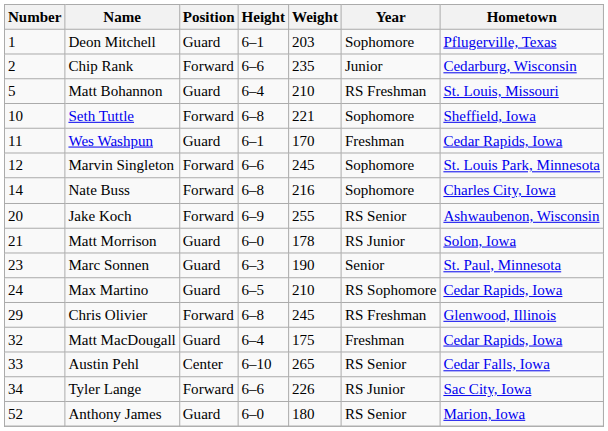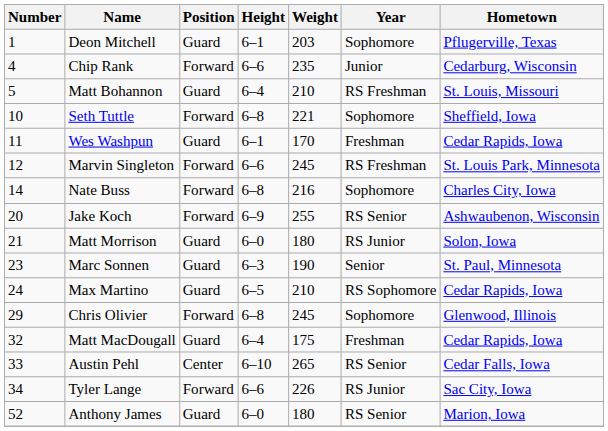 <table class="wikitable" style="font-size: 95%;">
 <tr>
 <th>Number</th>
 <th>Name</th>
 <th>Position</th>
 <th>Height</th>
 <th>Weight</th>
 <th>Year</th>
 <th>Hometown</th>
 </tr>
 <tr>
 <td>1</td>
 <td>Deon Mitchell</td>
 <td>Guard</td>
 <td>6–1</td>
 <td>203</td>
 <td>Sophomore</td>
 <td><a href='#'>Pflugerville, Texas</a></td>
 </tr>
 <tr>
-<td>2</td>
+<td>4</td>
 <td>Chip Rank</td>
 <td>Forward</td>
 <td>6–6</td>
 <td>235</td>
 <td>Junior</td>
 <td><a href='#'>Cedarburg, Wisconsin</a></td>
 </tr>
 <tr>
 <td>5</td>
 <td>Matt Bohannon</td>
 <td>Guard</td>
 <td>6–4</td>
 <td>210</td>
 <td>RS Freshman</td>
 <td><a href='#'>St. Louis, Missouri</a></td>
 </tr>
 <tr>
 <td>10</td>
 <td><a href='#'>Seth Tuttle</a></td>
 <td>Forward</td>
 <td>6–8</td>
 <td>221</td>
 <td>Sophomore</td>
 <td><a href='#'>Sheffield, Iowa</a></td>
 </tr>
 <tr>
 <td>11</td>
 <td><a href='#'>Wes Washpun</a></td>
 <td>Guard</td>
 <td>6–1</td>
 <td>170</td>
 <td>Freshman</td>
 <td><a href='#'>Cedar Rapids, Iowa</a></td>
 </tr>
 <tr>
 <td>12</td>
 <td>Marvin Singleton</td>
 <td>Forward</td>
 <td>6–6</td>
 <td>245</td>
-<td>Sophomore</td>
+<td>RS Freshman</td>
 <td><a href='#'>St. Louis Park, Minnesota</a></td>
 </tr>
 <tr>
 <td>14</td>
 <td>Nate Buss</td>
 <td>Forward</td>
 <td>6–8</td>
 <td>216</td>
 <td>Sophomore</td>
 <td><a href='#'>Charles City, Iowa</a></td>
 </tr>
 <tr>
 <td>20</td>
 <td>Jake Koch</td>
 <td>Forward</td>
 <td>6–9</td>
 <td>255</td>
 <td>RS Senior</td>
 <td><a href='#'>Ashwaubenon, Wisconsin</a></td>
 </tr>
 <tr>
 <td>21</td>
 <td>Matt Morrison</td>
 <td>Guard</td>
 <td>6–0</td>
-<td>178</td>
+<td>180</td>
 <td>RS Junior</td>
 <td><a href='#'>Solon, Iowa</a></td>
 </tr>
 <tr>
 <td>23</td>
 <td>Marc Sonnen</td>
 <td>Guard</td>
 <td>6–3</td>
 <td>190</td>
 <td>Senior</td>
 <td><a href='#'>St. Paul, Minnesota</a></td>
 </tr>
 <tr>
 <td>24</td>
 <td>Max Martino</td>
 <td>Guard</td>
 <td>6–5</td>
 <td>210</td>
 <td>RS Sophomore</td>
 <td><a href='#'>Cedar Rapids, Iowa</a></td>
 </tr>
 <tr>
 <td>29</td>
 <td>Chris Olivier</td>
 <td>Forward</td>
 <td>6–8</td>
 <td>245</td>
-<td>RS Freshman</td>
+<td>Sophomore</td>
 <td><a href='#'>Glenwood, Illinois</a></td>
 </tr>
 <tr>
 <td>32</td>
 <td>Matt MacDougall</td>
 <td>Guard</td>
 <td>6–4</td>
 <td>175</td>
 <td>Freshman</td>
 <td><a href='#'>Cedar Rapids, Iowa</a></td>
 </tr>
 <tr>
 <td>33</td>
 <td>Austin Pehl</td>
 <td>Center</td>
 <td>6–10</td>
 <td>265</td>
 <td>RS Senior</td>
 <td><a href='#'>Cedar Falls, Iowa</a></td>
 </tr>
 <tr>
 <td>34</td>
 <td>Tyler Lange</td>
 <td>Forward</td>
 <td>6–6</td>
 <td>226</td>
 <td>RS Junior</td>
 <td><a href='#'>Sac City, Iowa</a></td>
 </tr>
 <tr>
 <td>52</td>
 <td>Anthony James</td>
 <td>Guard</td>
 <td>6–0</td>
 <td>180</td>
 <td>RS Senior</td>
 <td><a href='#'>Marion, Iowa</a></td>
 </tr>
 <tr>
 </tr>
 </table>
